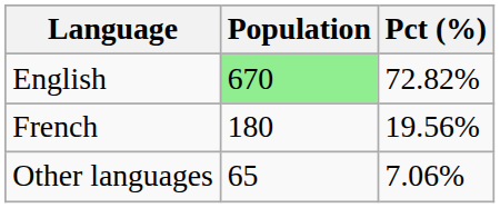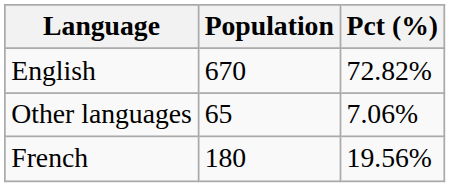 <table class="wikitable">
 <tr>
 <th>Language</th>
 <th>Population</th>
 <th>Pct (%)</th>
 </tr>
 <tr>
 <td>English</td>
-<td style="background: lightgreen;">670</td>
+<td>670</td>
 <td>72.82%</td>
+</tr>
+<tr>
+<td>Other languages</td>
+<td>65</td>
+<td>7.06%</td>
 </tr>
 <tr>
 <td>French</td>
 <td>180</td>
 <td>19.56%</td>
 </tr>
-<tr>
-<td>Other languages</td>
-<td>65</td>
-<td>7.06%</td>
-</tr>
 </table>
